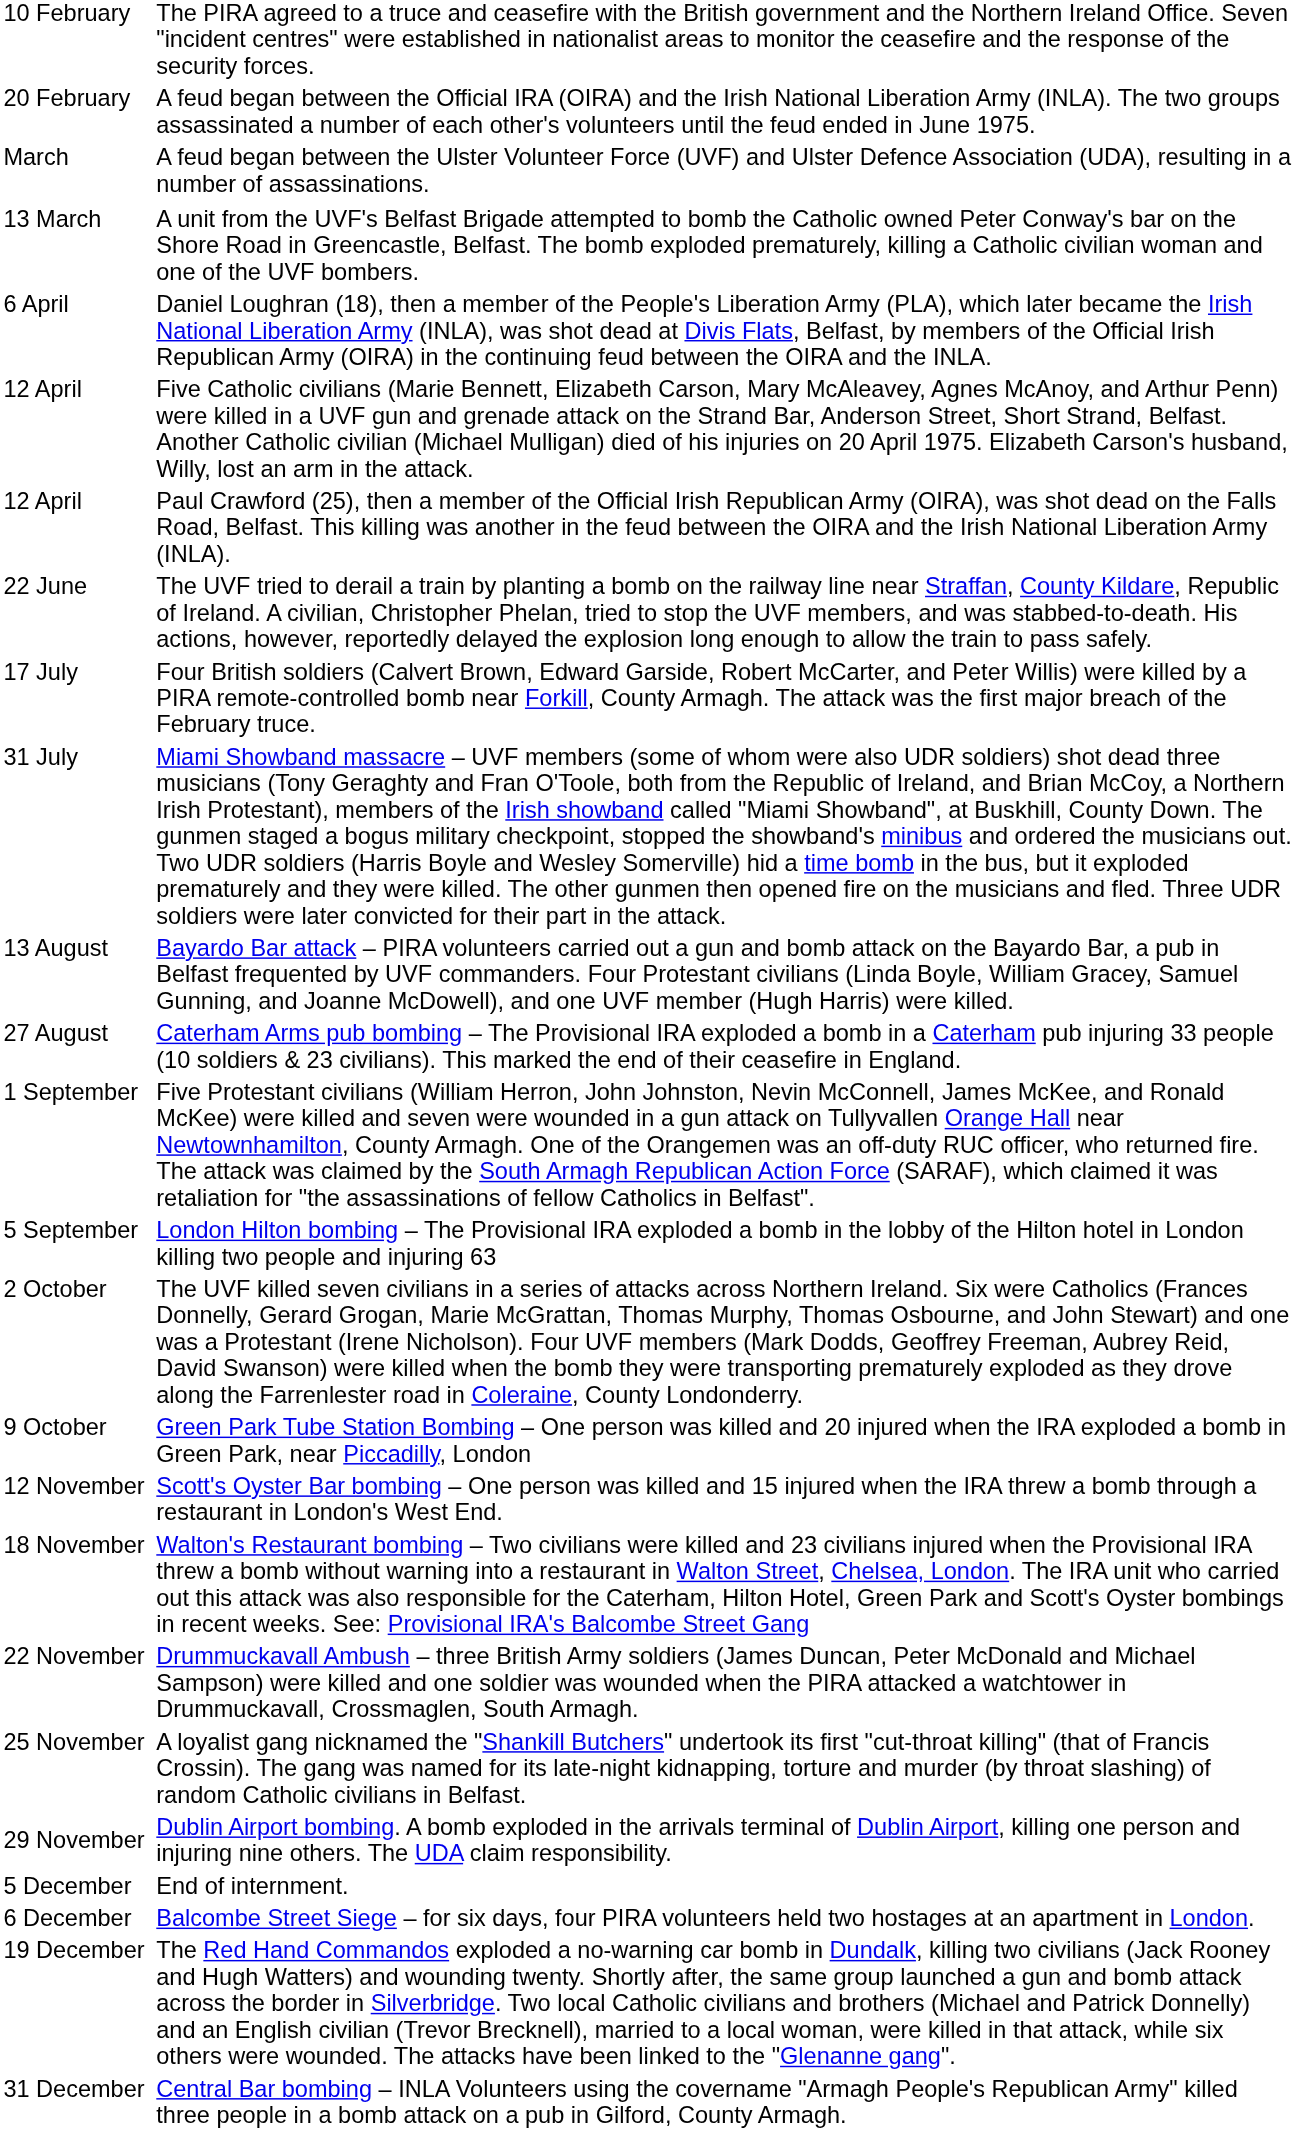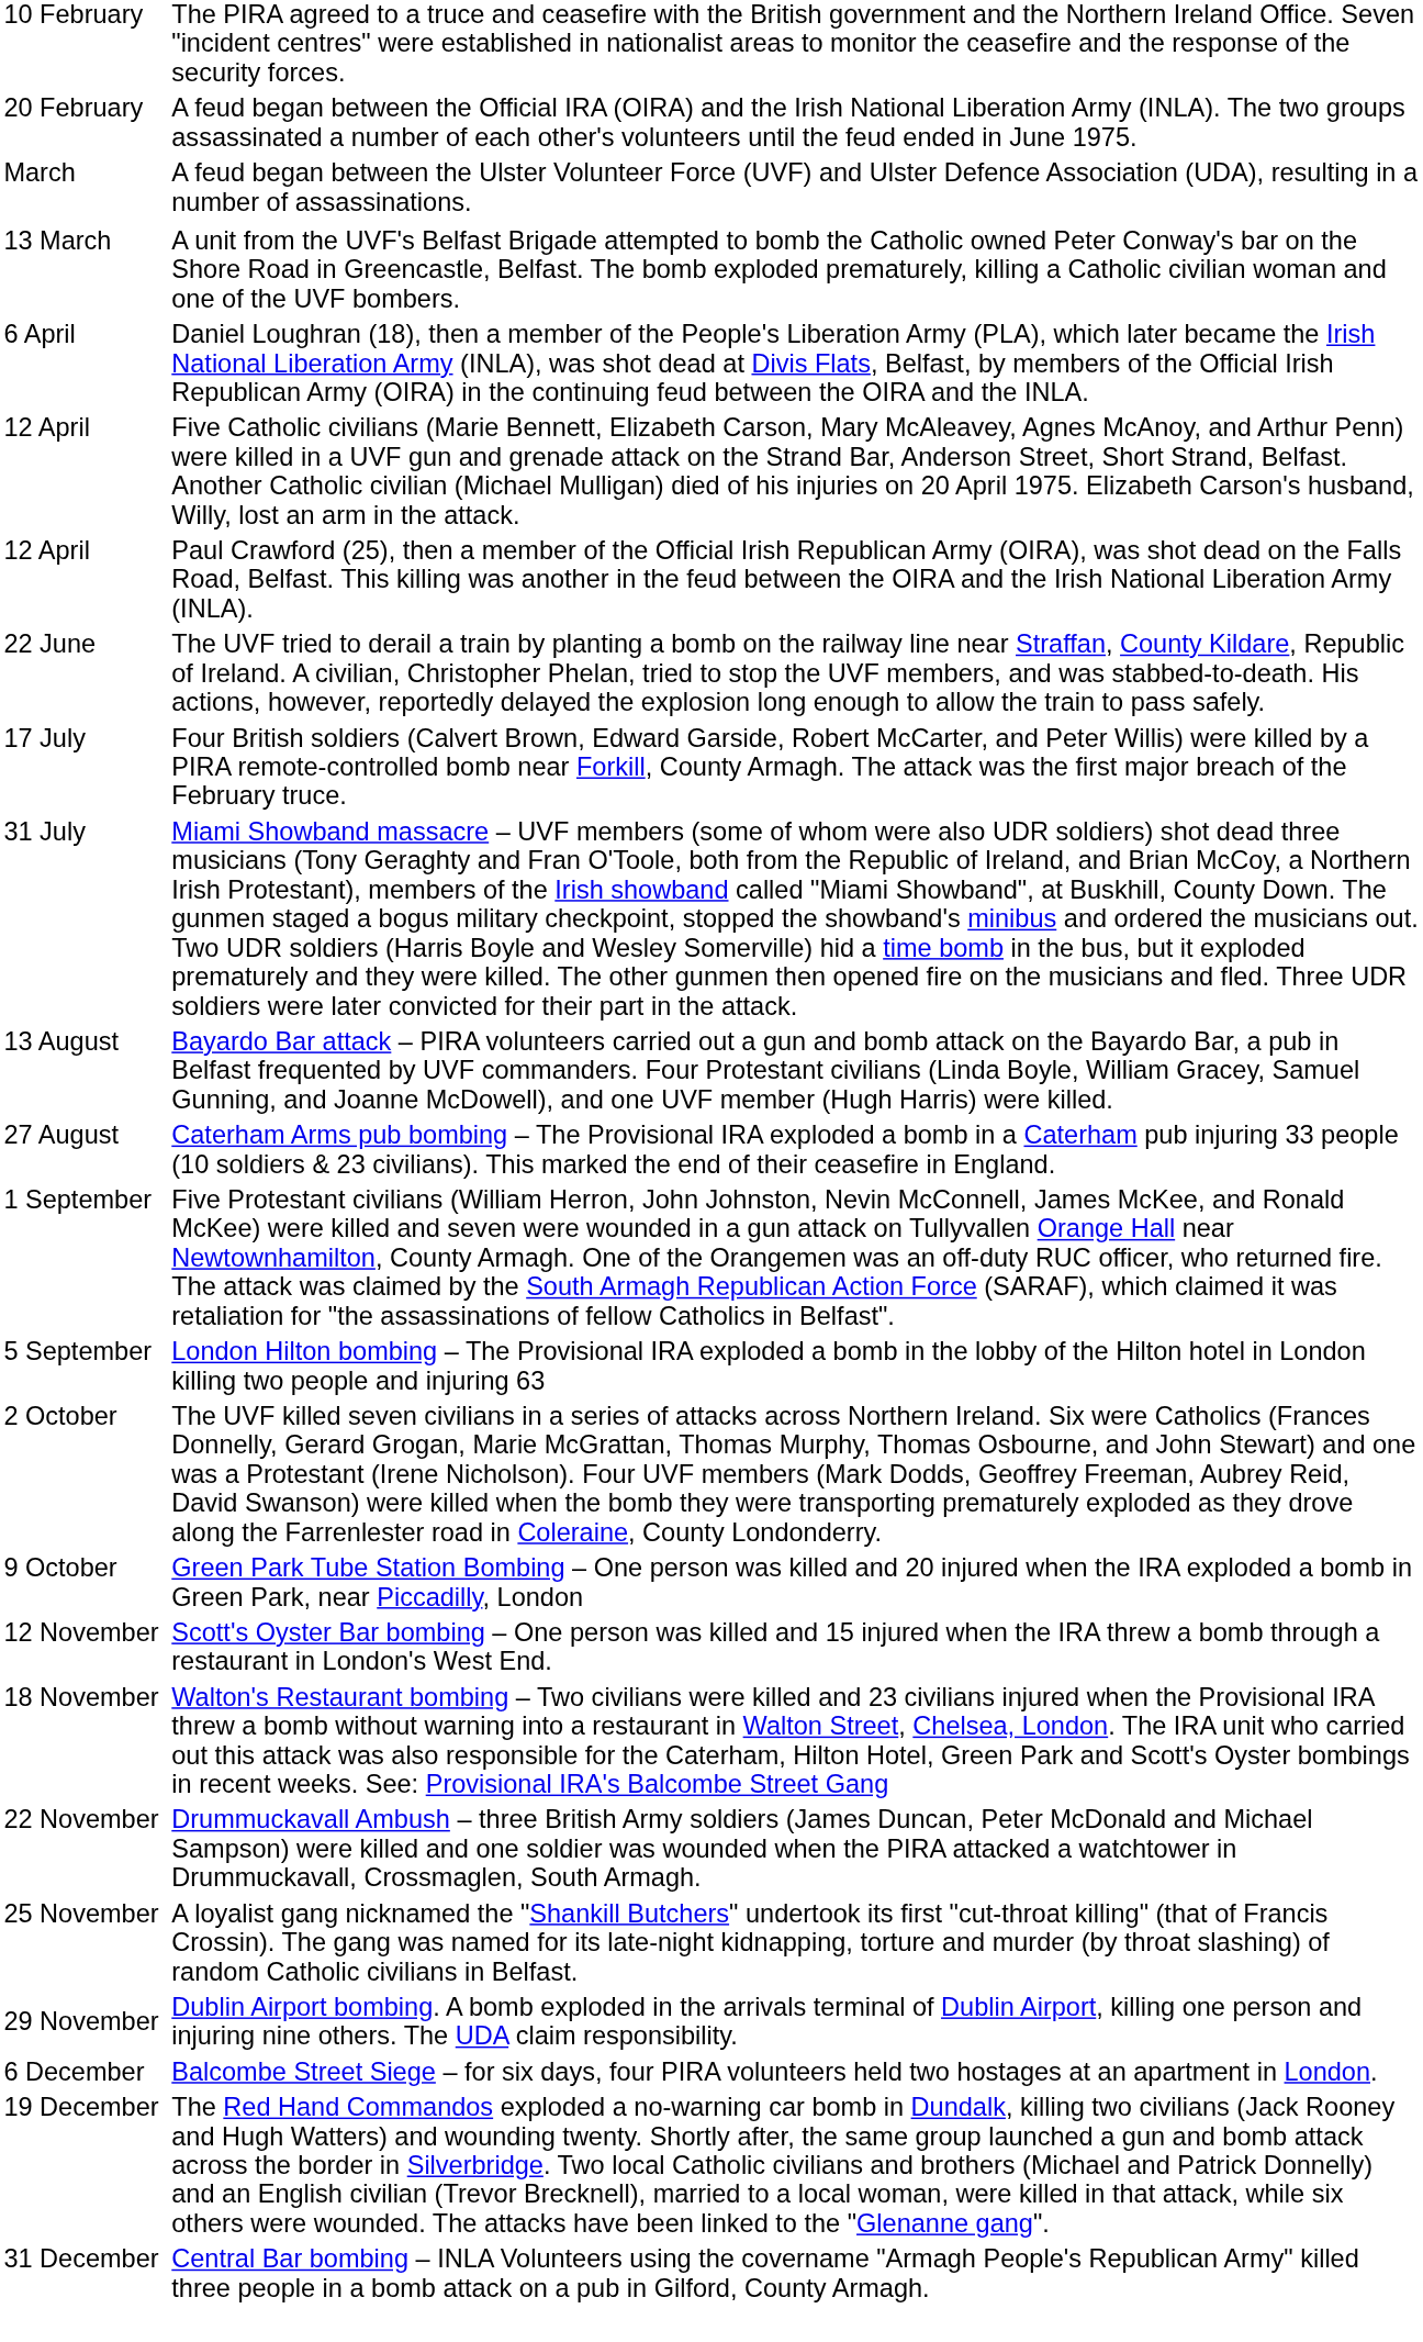 <table width=100%>
 <tr>
 <td style="width:100px; vertical-align:top;">10 February</td>
 <td>The PIRA agreed to a truce and ceasefire with the British government and the Northern Ireland Office. Seven "incident centres" were established in nationalist areas to monitor the ceasefire and the response of the security forces.</td>
 </tr>
 <tr>
 <td valign="top">20 February</td>
 <td>A feud began between the Official IRA (OIRA) and the Irish National Liberation Army (INLA). The two groups assassinated a number of each other's volunteers until the feud ended in June 1975.</td>
 </tr>
 <tr>
 <td valign="top">March</td>
 <td>A feud began between the Ulster Volunteer Force (UVF) and Ulster Defence Association (UDA), resulting in a number of assassinations.</td>
 </tr>
 <tr 140375.>
 </tr>
 <tr>
 <td valign="top">13 March</td>
 <td>A unit from the UVF's Belfast Brigade attempted to bomb the Catholic owned Peter Conway's bar on the Shore Road in Greencastle, Belfast. The bomb exploded prematurely, killing a Catholic civilian woman and one of the UVF bombers.</td>
 </tr>
 <tr>
 <td valign="top">6 April</td>
 <td>Daniel Loughran (18), then a member of the People's Liberation Army (PLA), which later became the <a href='#'>Irish National Liberation Army</a> (INLA), was shot dead at <a href='#'>Divis Flats</a>, Belfast, by members of the Official Irish Republican Army (OIRA) in the continuing feud between the OIRA and the INLA.</td>
 </tr>
 <tr>
 <td valign="top">12 April</td>
 <td>Five Catholic civilians (Marie Bennett, Elizabeth Carson, Mary McAleavey, Agnes McAnoy, and Arthur Penn) were killed in a UVF gun and grenade attack on the Strand Bar, Anderson Street, Short Strand, Belfast. Another Catholic civilian (Michael Mulligan) died of his injuries on 20 April 1975. Elizabeth Carson's husband, Willy, lost an arm in the attack.<br></td>
 </tr>
 <tr>
 <td valign="top">12 April</td>
 <td>Paul Crawford (25), then a member of the Official Irish Republican Army (OIRA), was shot dead on the Falls Road, Belfast. This killing was another in the feud between the OIRA and the Irish National Liberation Army (INLA).</td>
 </tr>
 <tr>
 <td valign="top">22 June</td>
 <td>The UVF tried to derail a train by planting a bomb on the railway line near <a href='#'>Straffan</a>, <a href='#'>County Kildare</a>, Republic of Ireland. A civilian, Christopher Phelan, tried to stop the UVF members, and was stabbed-to-death. His actions, however, reportedly delayed the explosion long enough to allow the train to pass safely.</td>
 </tr>
 <tr>
 <td valign="top">17 July</td>
 <td>Four British soldiers (Calvert Brown, Edward Garside, Robert McCarter, and Peter Willis) were killed by a PIRA remote-controlled bomb near <a href='#'>Forkill</a>, County Armagh. The attack was the first major breach of the February truce.</td>
 </tr>
 <tr>
 <td valign="top">31 July</td>
 <td><a href='#'>Miami Showband massacre</a> – UVF members (some of whom were also UDR soldiers) shot dead three musicians (Tony Geraghty and Fran O'Toole, both from the Republic of Ireland, and Brian McCoy, a Northern Irish Protestant), members of the <a href='#'>Irish showband</a> called "Miami Showband", at Buskhill, County Down. The gunmen staged a bogus military checkpoint, stopped the showband's <a href='#'>minibus</a> and ordered the musicians out. Two UDR soldiers (Harris Boyle and Wesley Somerville) hid a <a href='#'>time bomb</a> in the bus, but it exploded prematurely and they were killed. The other gunmen then opened fire on the musicians and fled. Three UDR soldiers were later convicted for their part in the attack.</td>
 </tr>
 <tr>
 <td valign="top">13 August</td>
 <td><a href='#'>Bayardo Bar attack</a> – PIRA volunteers carried out a gun and bomb attack on the Bayardo Bar, a pub in Belfast frequented by UVF commanders. Four Protestant civilians (Linda Boyle, William Gracey, Samuel Gunning, and Joanne McDowell), and one UVF member (Hugh Harris) were killed.</td>
 </tr>
 <tr>
 <td valign="top">27 August</td>
 <td><a href='#'>Caterham Arms pub bombing</a> – The Provisional IRA exploded a bomb in a <a href='#'>Caterham</a> pub injuring 33 people (10 soldiers & 23 civilians). This marked the end of their ceasefire in England.</td>
 </tr>
 <tr>
 <td valign="top">1 September</td>
 <td>Five Protestant civilians (William Herron, John Johnston, Nevin McConnell, James McKee, and Ronald McKee) were killed and seven were wounded in a gun attack on Tullyvallen <a href='#'>Orange Hall</a> near <a href='#'>Newtownhamilton</a>, County Armagh. One of the Orangemen was an off-duty RUC officer, who returned fire. The attack was claimed by the <a href='#'>South Armagh Republican Action Force</a> (SARAF), which claimed it was retaliation for "the assassinations of fellow Catholics in Belfast".</td>
 </tr>
 <tr>
 <td valign="top">5 September</td>
 <td><a href='#'>London Hilton bombing</a> – The Provisional IRA exploded a bomb in the lobby of the Hilton hotel in London killing two people and injuring 63</td>
 </tr>
 <tr>
 <td valign="top">2 October</td>
 <td>The UVF killed seven civilians in a series of attacks across Northern Ireland. Six were Catholics (Frances Donnelly, Gerard Grogan, Marie McGrattan, Thomas Murphy, Thomas Osbourne, and John Stewart) and one was a Protestant (Irene Nicholson). Four UVF members (Mark Dodds, Geoffrey Freeman, Aubrey Reid, David Swanson) were killed when the bomb they were transporting prematurely exploded as they drove along the Farrenlester road in <a href='#'>Coleraine</a>, County Londonderry.</td>
 </tr>
 <tr>
 <td valign="top">9 October</td>
 <td><a href='#'>Green Park Tube Station Bombing</a> – One person was killed and 20 injured when the IRA exploded a bomb in Green Park, near <a href='#'>Piccadilly</a>, London</td>
 </tr>
 <tr>
 <td valign="top">12 November</td>
 <td><a href='#'>Scott's Oyster Bar bombing</a> – One person was killed and 15 injured when the IRA threw a bomb through a restaurant in London's West End.</td>
 </tr>
 <tr>
 <td valign="top">18 November</td>
 <td><a href='#'>Walton's Restaurant bombing</a> – Two civilians were killed and 23 civilians injured when the Provisional IRA threw a bomb without warning into a restaurant in <a href='#'>Walton Street</a>, <a href='#'>Chelsea, London</a>. The IRA unit who carried out this attack was also responsible for the Caterham, Hilton Hotel, Green Park and Scott's Oyster bombings in recent weeks. See: <a href='#'>Provisional IRA's Balcombe Street Gang</a></td>
 </tr>
 <tr>
 <td valign="top">22 November</td>
 <td><a href='#'>Drummuckavall Ambush</a> – three British Army soldiers (James Duncan, Peter McDonald and Michael Sampson) were killed and one soldier was wounded when the PIRA attacked a watchtower in Drummuckavall, Crossmaglen, South Armagh.</td>
 </tr>
 <tr>
 <td valign="top">25 November</td>
 <td>A loyalist gang nicknamed the "<a href='#'>Shankill Butchers</a>" undertook its first "cut-throat killing" (that of Francis Crossin). The gang was named for its late-night kidnapping, torture and murder (by throat slashing) of random Catholic civilians in Belfast.</td>
 </tr>
 <tr>
 <td>29 November</td>
 <td><a href='#'>Dublin Airport bombing</a>. A bomb exploded in the arrivals terminal of <a href='#'>Dublin Airport</a>, killing one person and injuring nine others. The <a href='#'>UDA</a> claim responsibility.</td>
 </tr>
 <tr>
-<td valign="top">5 December</td>
-<td>End of internment.</td>
-</tr>
-<tr>
 <td valign="top">6 December</td>
 <td><a href='#'>Balcombe Street Siege</a> – for six days, four PIRA volunteers held two hostages at an apartment in <a href='#'>London</a>.</td>
 </tr>
 <tr>
 <td valign="top">19 December</td>
 <td>The <a href='#'>Red Hand Commandos</a> exploded a no-warning car bomb in <a href='#'>Dundalk</a>, killing two civilians (Jack Rooney and Hugh Watters) and wounding twenty. Shortly after, the same group launched a gun and bomb attack across the border in <a href='#'>Silverbridge</a>. Two local Catholic civilians and brothers (Michael and Patrick Donnelly) and an English civilian (Trevor Brecknell), married to a local woman, were killed in that attack, while six others were wounded. The attacks have been linked to the "<a href='#'>Glenanne gang</a>".</td>
 </tr>
 <tr>
 <td valign="top">31 December</td>
 <td><a href='#'>Central Bar bombing</a> –  INLA Volunteers using the covername "Armagh People's Republican Army" killed three people in a bomb attack on a pub in Gilford, County Armagh.</td>
 </tr>
 </table>
